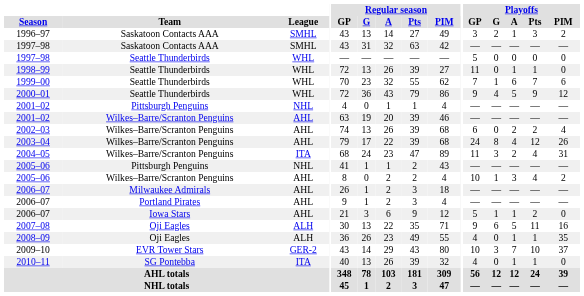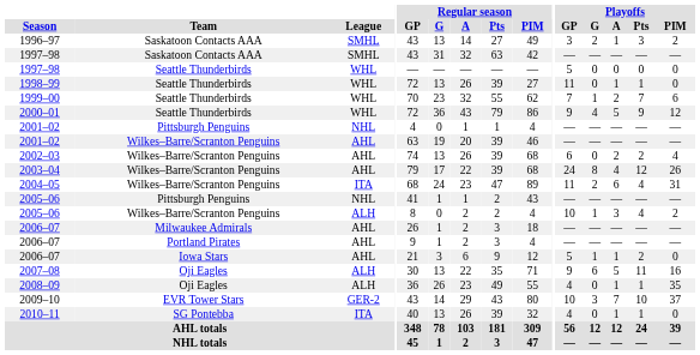 <table border="0" cellpadding="1" cellspacing="0" style="text-align:center; width:60em">
 <tr bgcolor="#e0e0e0">
 <th colspan="3" bgcolor="#ffffff"></th>
 <th rowspan="100" bgcolor="#ffffff"></th>
 <th colspan="5"><a href='#'>Regular season</a></th>
 <th rowspan="100" bgcolor="#ffffff"></th>
 <th colspan="5"><a href='#'>Playoffs</a></th>
 </tr>
 <tr bgcolor="#e0e0e0">
 <th><a href='#'>Season</a></th>
 <th>Team</th>
 <th>League</th>
 <th>GP</th>
 <th><a href='#'>G</a></th>
 <th><a href='#'>A</a></th>
 <th><a href='#'>Pts</a></th>
 <th><a href='#'>PIM</a></th>
 <th>GP</th>
 <th>G</th>
 <th>A</th>
 <th>Pts</th>
 <th>PIM</th>
 </tr>
 <tr>
 <td>1996–97</td>
 <td>Saskatoon Contacts AAA</td>
 <td><a href='#'>SMHL</a></td>
 <td>43</td>
 <td>13</td>
 <td>14</td>
 <td>27</td>
 <td>49</td>
 <td>3</td>
 <td>2</td>
 <td>1</td>
 <td>3</td>
 <td>2</td>
 </tr>
 <tr bgcolor="#f0f0f0">
 <td>1997–98</td>
 <td>Saskatoon Contacts AAA</td>
 <td>SMHL</td>
 <td>43</td>
 <td>31</td>
 <td>32</td>
 <td>63</td>
 <td>42</td>
 <td>—</td>
 <td>—</td>
 <td>—</td>
 <td>—</td>
 <td>—</td>
 </tr>
 <tr>
 <td><a href='#'>1997–98</a></td>
 <td><a href='#'>Seattle Thunderbirds</a></td>
 <td><a href='#'>WHL</a></td>
 <td>—</td>
 <td>—</td>
 <td>—</td>
 <td>—</td>
 <td>—</td>
 <td>5</td>
 <td>0</td>
 <td>0</td>
 <td>0</td>
 <td>0</td>
 </tr>
 <tr bgcolor="#f0f0f0">
 <td><a href='#'>1998–99</a></td>
 <td>Seattle Thunderbirds</td>
 <td>WHL</td>
 <td>72</td>
 <td>13</td>
 <td>26</td>
 <td>39</td>
 <td>27</td>
 <td>11</td>
 <td>0</td>
 <td>1</td>
 <td>1</td>
 <td>0</td>
 </tr>
 <tr>
 <td><a href='#'>1999–00</a></td>
 <td>Seattle Thunderbirds</td>
 <td>WHL</td>
 <td>70</td>
 <td>23</td>
 <td>32</td>
 <td>55</td>
 <td>62</td>
 <td>7</td>
 <td>1</td>
-<td>6</td>
+<td>2</td>
 <td>7</td>
 <td>6</td>
 </tr>
 <tr bgcolor="#f0f0f0">
 <td><a href='#'>2000–01</a></td>
 <td>Seattle Thunderbirds</td>
 <td>WHL</td>
 <td>72</td>
 <td>36</td>
 <td>43</td>
 <td>79</td>
 <td>86</td>
 <td>9</td>
 <td>4</td>
 <td>5</td>
 <td>9</td>
 <td>12</td>
 </tr>
 <tr>
 <td><a href='#'>2001–02</a></td>
 <td><a href='#'>Pittsburgh Penguins</a></td>
 <td><a href='#'>NHL</a></td>
 <td>4</td>
 <td>0</td>
 <td>1</td>
 <td>1</td>
 <td>4</td>
 <td>—</td>
 <td>—</td>
 <td>—</td>
 <td>—</td>
 <td>—</td>
 </tr>
 <tr bgcolor="#f0f0f0">
 <td><a href='#'>2001–02</a></td>
 <td><a href='#'>Wilkes–Barre/Scranton Penguins</a></td>
 <td><a href='#'>AHL</a></td>
 <td>63</td>
 <td>19</td>
 <td>20</td>
 <td>39</td>
 <td>46</td>
 <td>—</td>
 <td>—</td>
 <td>—</td>
 <td>—</td>
 <td>—</td>
 </tr>
 <tr>
 <td><a href='#'>2002–03</a></td>
 <td>Wilkes–Barre/Scranton Penguins</td>
 <td>AHL</td>
 <td>74</td>
 <td>13</td>
 <td>26</td>
 <td>39</td>
 <td>68</td>
 <td>6</td>
 <td>0</td>
 <td>2</td>
 <td>2</td>
 <td>4</td>
 </tr>
 <tr bgcolor="#f0f0f0">
 <td><a href='#'>2003–04</a></td>
 <td>Wilkes–Barre/Scranton Penguins</td>
 <td>AHL</td>
 <td>79</td>
 <td>17</td>
 <td>22</td>
 <td>39</td>
 <td>68</td>
 <td>24</td>
 <td>8</td>
 <td>4</td>
 <td>12</td>
 <td>26</td>
 </tr>
 <tr>
 <td><a href='#'>2004–05</a></td>
 <td>Wilkes–Barre/Scranton Penguins</td>
 <td><a href='#'>ITA</a></td>
 <td>68</td>
 <td>24</td>
 <td>23</td>
 <td>47</td>
 <td>89</td>
 <td>11</td>
-<td>3</td>
 <td>2</td>
+<td>6</td>
 <td>4</td>
 <td>31</td>
 </tr>
 <tr bgcolor="#f0f0f0">
 <td><a href='#'>2005–06</a></td>
 <td>Pittsburgh Penguins</td>
 <td>NHL</td>
 <td>41</td>
 <td>1</td>
 <td>1</td>
 <td>2</td>
 <td>43</td>
 <td>—</td>
 <td>—</td>
 <td>—</td>
 <td>—</td>
 <td>—</td>
 </tr>
 <tr>
 <td><a href='#'>2005–06</a></td>
 <td>Wilkes–Barre/Scranton Penguins</td>
-<td>AHL</td>
+<td><a href='#'>ALH</a></td>
 <td>8</td>
 <td>0</td>
 <td>2</td>
 <td>2</td>
 <td>4</td>
 <td>10</td>
 <td>1</td>
 <td>3</td>
 <td>4</td>
 <td>2</td>
 </tr>
 <tr bgcolor="#f0f0f0">
 <td><a href='#'>2006–07</a></td>
 <td><a href='#'>Milwaukee Admirals</a></td>
 <td>AHL</td>
 <td>26</td>
 <td>1</td>
 <td>2</td>
 <td>3</td>
 <td>18</td>
 <td>—</td>
 <td>—</td>
 <td>—</td>
 <td>—</td>
 <td>—</td>
 </tr>
 <tr>
 <td>2006–07</td>
 <td><a href='#'>Portland Pirates</a></td>
 <td>AHL</td>
 <td>9</td>
 <td>1</td>
 <td>2</td>
 <td>3</td>
 <td>4</td>
 <td>—</td>
 <td>—</td>
 <td>—</td>
 <td>—</td>
 <td>—</td>
 </tr>
 <tr bgcolor="#f0f0f0">
 <td>2006–07</td>
 <td><a href='#'>Iowa Stars</a></td>
 <td>AHL</td>
 <td>21</td>
 <td>3</td>
 <td>6</td>
 <td>9</td>
 <td>12</td>
 <td>5</td>
 <td>1</td>
 <td>1</td>
 <td>2</td>
 <td>0</td>
 </tr>
 <tr>
 <td><a href='#'>2007–08</a></td>
 <td><a href='#'>Oji Eagles</a></td>
 <td><a href='#'>ALH</a></td>
 <td>30</td>
 <td>13</td>
 <td>22</td>
 <td>35</td>
 <td>71</td>
 <td>9</td>
 <td>6</td>
 <td>5</td>
 <td>11</td>
 <td>16</td>
 </tr>
 <tr bgcolor="#f0f0f0">
 <td><a href='#'>2008–09</a></td>
 <td>Oji Eagles</td>
 <td>ALH</td>
 <td>36</td>
 <td>26</td>
 <td>23</td>
 <td>49</td>
 <td>55</td>
 <td>4</td>
 <td>0</td>
 <td>1</td>
 <td>1</td>
 <td>35</td>
 </tr>
 <tr>
 <td>2009–10</td>
 <td><a href='#'>EVR Tower Stars</a></td>
 <td><a href='#'>GER-2</a></td>
 <td>43</td>
 <td>14</td>
 <td>29</td>
 <td>43</td>
 <td>80</td>
 <td>10</td>
 <td>3</td>
 <td>7</td>
 <td>10</td>
 <td>37</td>
 </tr>
 <tr bgcolor="#f0f0f0">
 <td><a href='#'>2010–11</a></td>
 <td><a href='#'>SG Pontebba</a></td>
 <td><a href='#'>ITA</a></td>
 <td>40</td>
 <td>13</td>
 <td>26</td>
 <td>39</td>
 <td>32</td>
 <td>4</td>
 <td>0</td>
 <td>1</td>
 <td>1</td>
 <td>0</td>
 </tr>
 <tr bgcolor="#e0e0e0">
 <th colspan="3">AHL totals</th>
 <th>348</th>
 <th>78</th>
 <th>103</th>
 <th>181</th>
 <th>309</th>
 <th>56</th>
 <th>12</th>
 <th>12</th>
 <th>24</th>
 <th>39</th>
 </tr>
 <tr bgcolor="#e0e0e0">
 <th colspan="3">NHL totals</th>
 <th>45</th>
 <th>1</th>
 <th>2</th>
 <th>3</th>
 <th>47</th>
 <th>—</th>
 <th>—</th>
 <th>—</th>
 <th>—</th>
 <th>—</th>
 </tr>
 </table>
